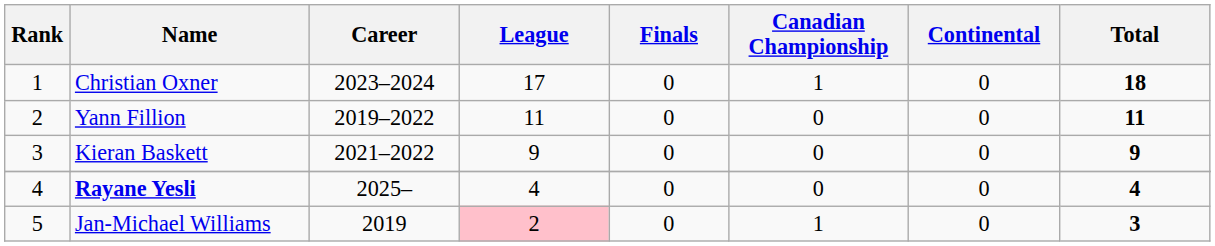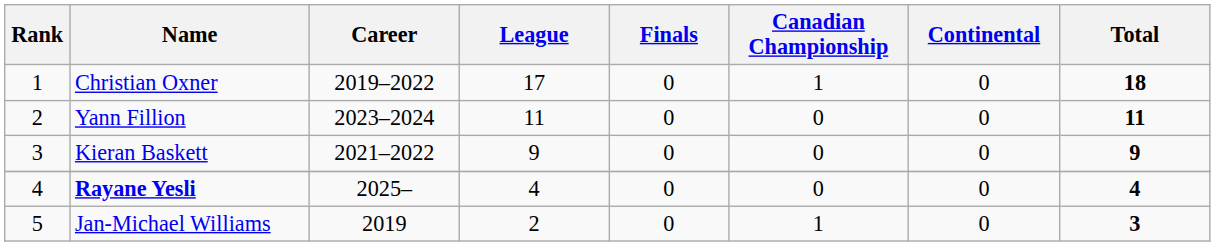 <table class="wikitable sortable" style="text-align:center;">
 <tr>
 <th width=1%>Rank</th>
 <th width=16%>Name</th>
 <th width=10%>Career</th>
 <th width=10%><a href='#'>League</a></th>
 <th width=8%><a href='#'>Finals</a></th>
 <th width=10%><a href='#'>Canadian Championship</a></th>
 <th width=10%><a href='#'>Continental</a></th>
 <th width=10%>Total</th>
 </tr>
 <tr>
 <td>1</td>
 <td align="left"> <a href='#'>Christian Oxner</a></td>
-<td>2023–2024</td>
+<td>2019–2022</td>
 <td>17</td>
 <td>0</td>
 <td>1</td>
 <td>0</td>
 <td><strong>18</strong></td>
 </tr>
 <tr>
 <td>2</td>
 <td align="left"> <a href='#'>Yann Fillion</a></td>
-<td>2019–2022</td>
+<td>2023–2024</td>
 <td>11</td>
 <td>0</td>
 <td>0</td>
 <td>0</td>
 <td><strong>11</strong></td>
 </tr>
 <tr>
 <td>3</td>
 <td align="left"> <a href='#'>Kieran Baskett</a></td>
 <td>2021–2022</td>
 <td>9</td>
 <td>0</td>
 <td>0</td>
 <td>0</td>
 <td><strong>9</strong></td>
 </tr>
 <tr>
 </tr>
 <tr>
 <td>4</td>
 <td align="left"> <strong><a href='#'>Rayane Yesli</a></strong></td>
 <td>2025–</td>
 <td>4</td>
 <td>0</td>
 <td>0</td>
 <td>0</td>
 <td><strong>4</strong></td>
 </tr>
 <tr>
 <td>5</td>
 <td align="left"> <a href='#'>Jan-Michael Williams</a></td>
 <td>2019</td>
-<td style="background: pink;">2</td>
+<td>2</td>
 <td>0</td>
 <td>1</td>
 <td>0</td>
 <td><strong>3</strong></td>
 </tr>
 </table>
